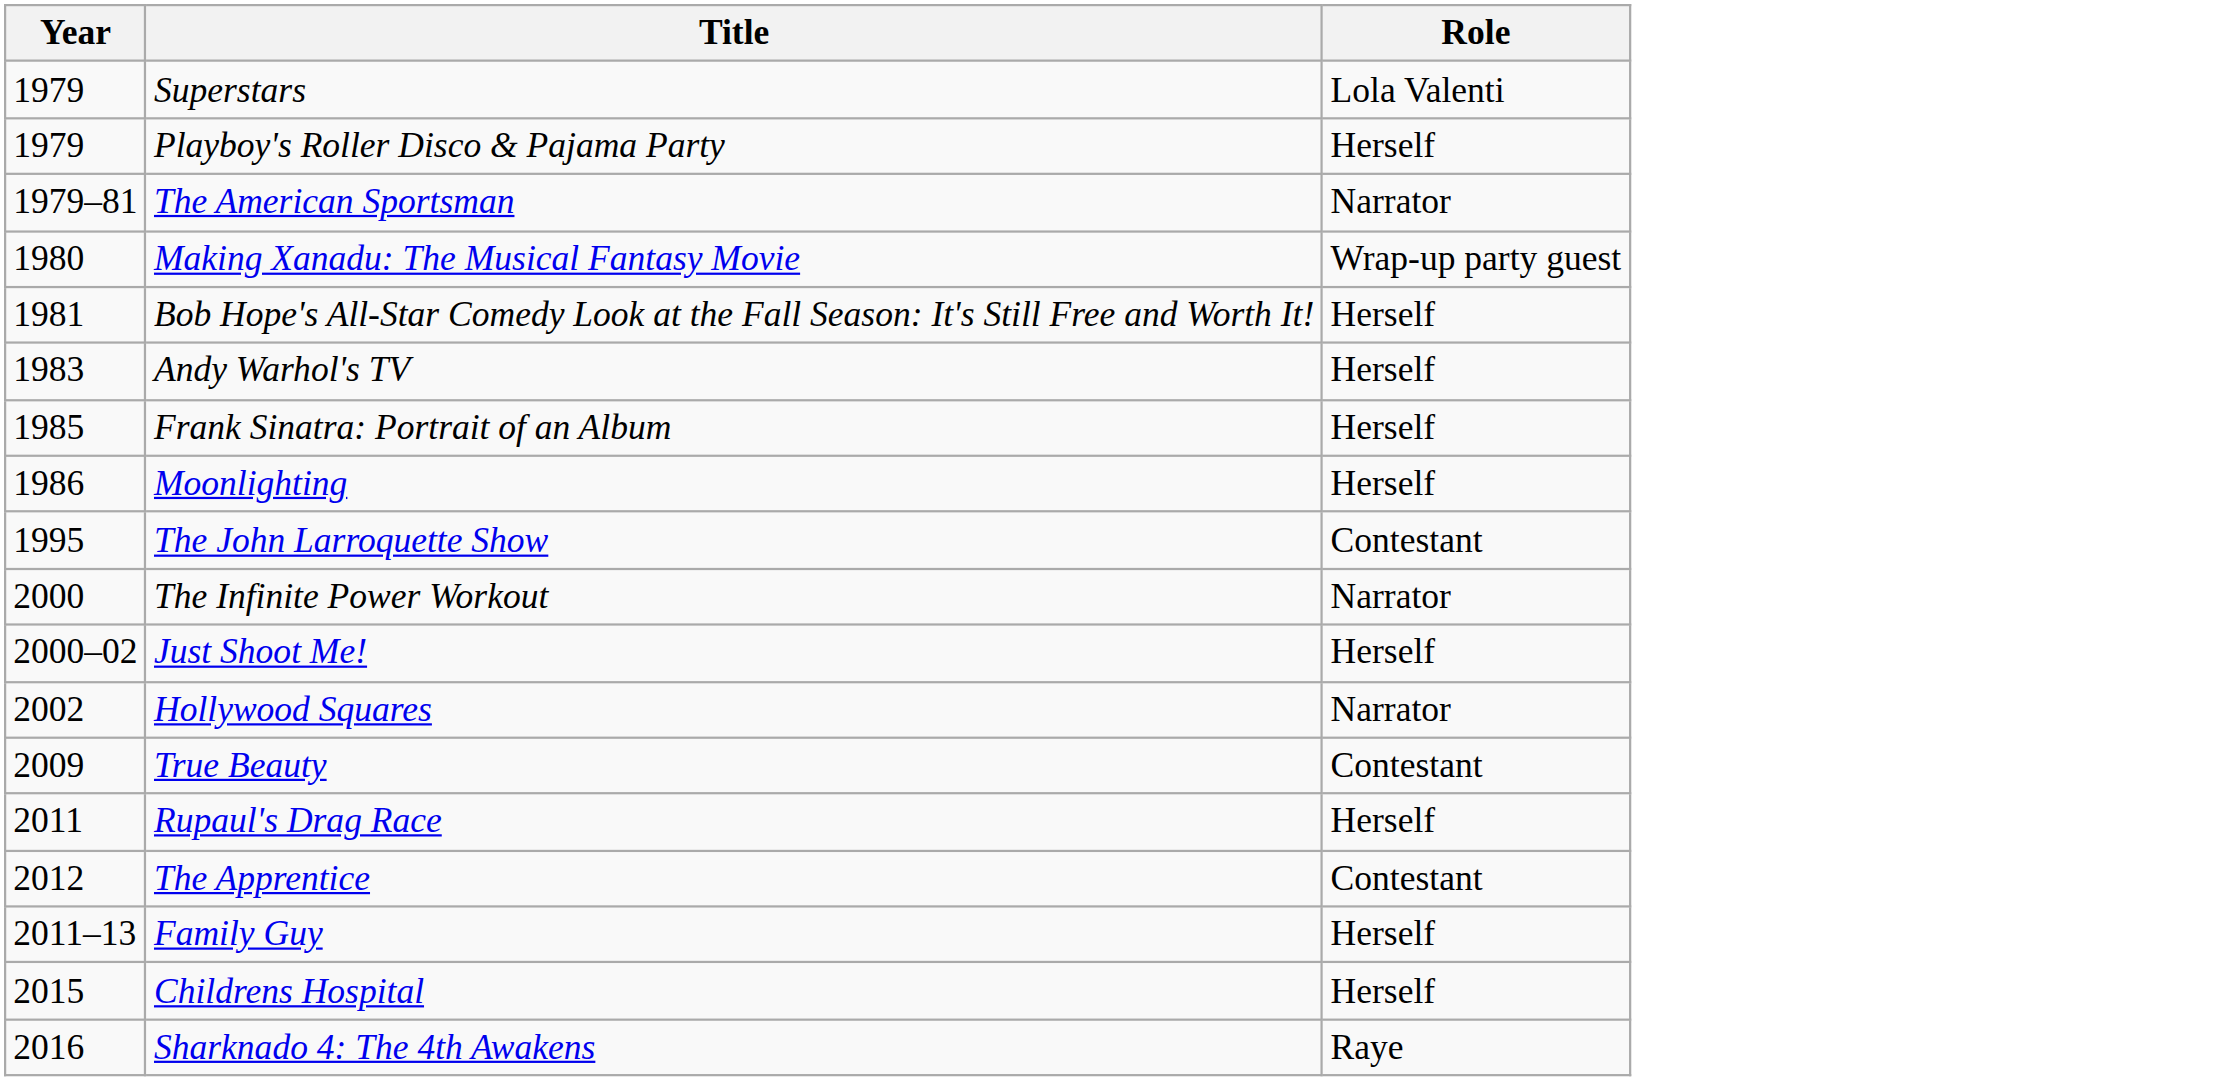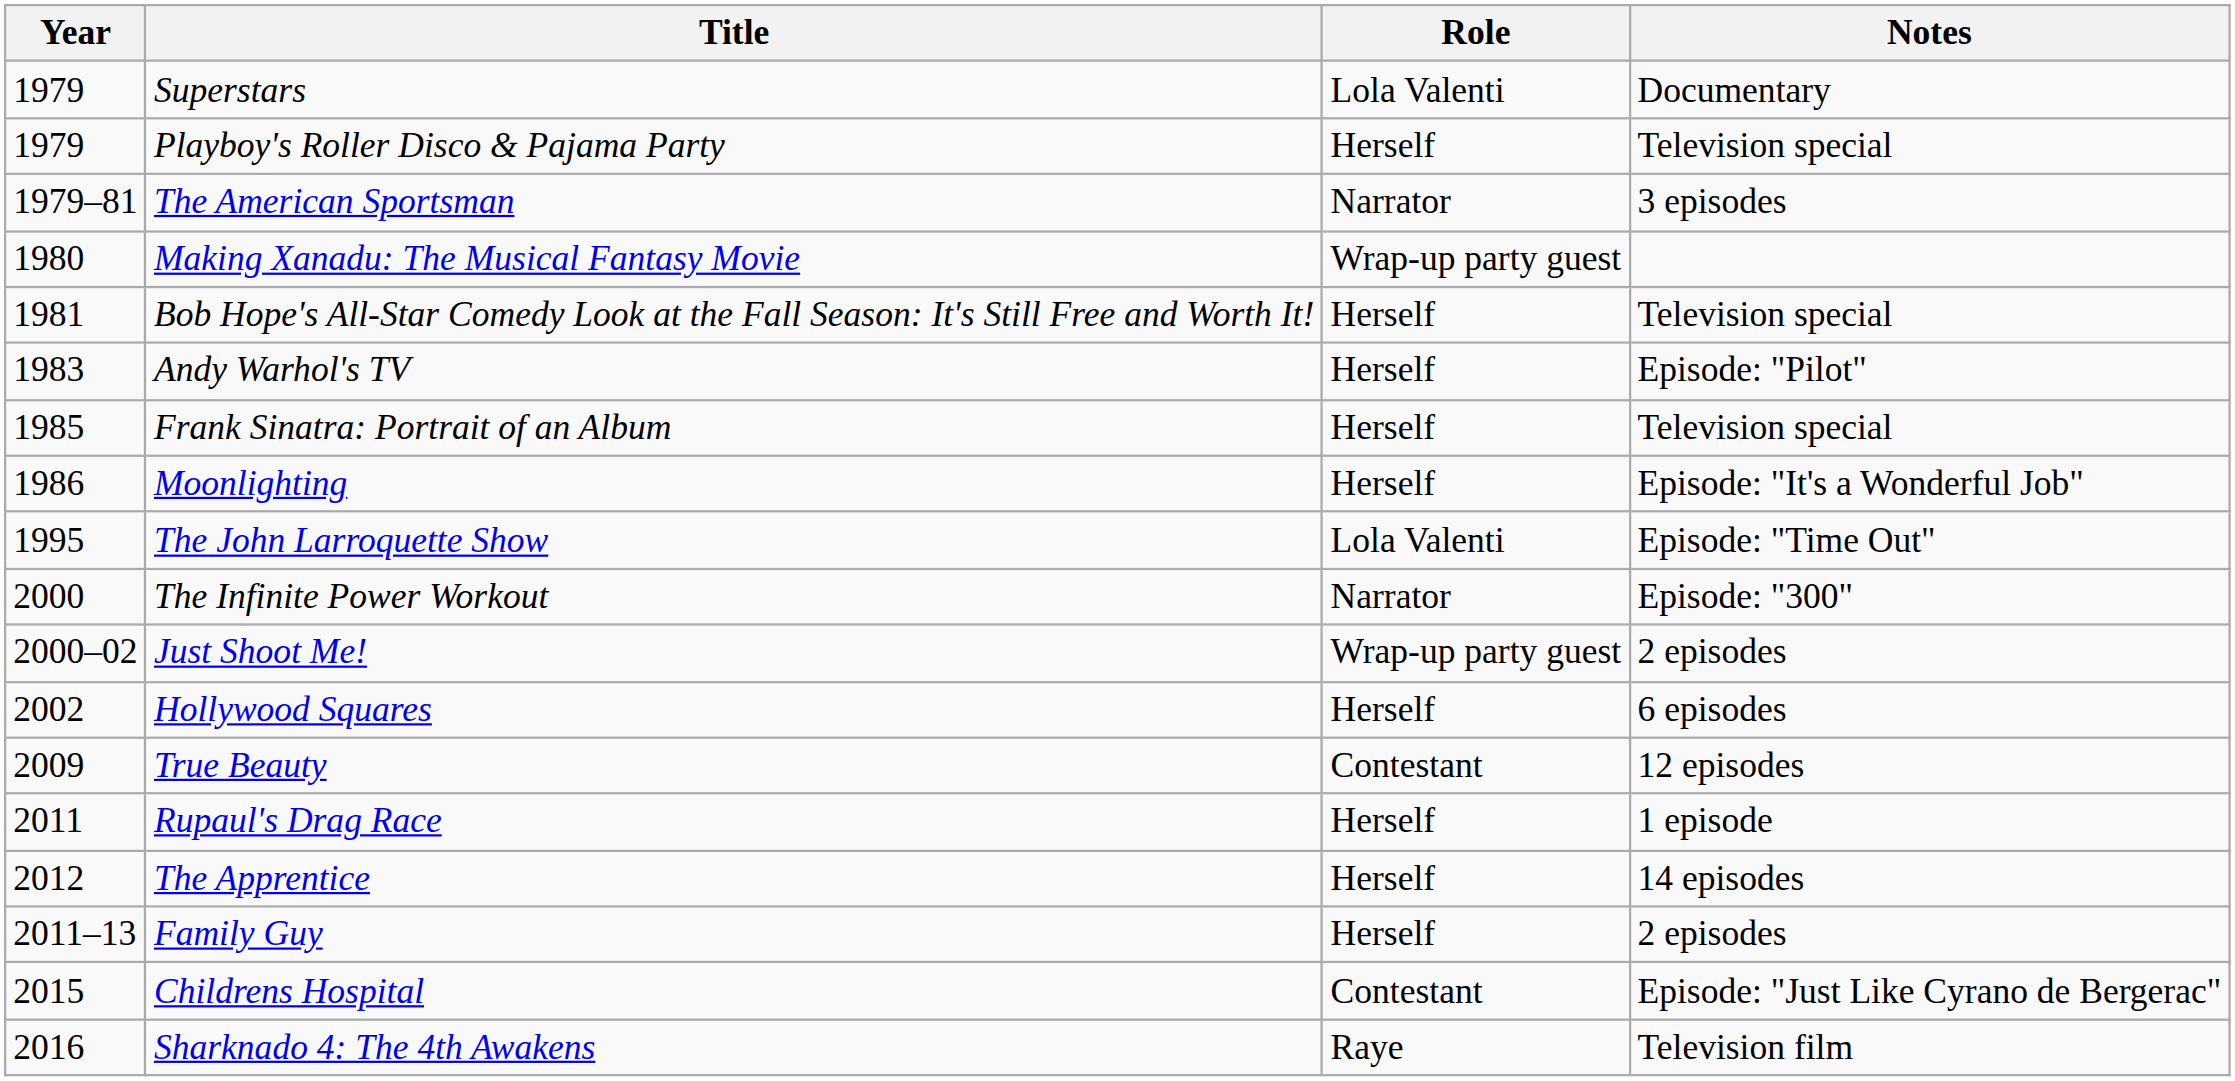 <table class="wikitable sortable">
 <tr>
 <th>Year</th>
 <th>Title</th>
 <th>Role</th>
+<th class="unsortable">Notes</th>
 </tr>
 <tr>
 <td>1979</td>
 <td><em>Superstars</em></td>
 <td>Lola Valenti</td>
+<td>Documentary</td>
 </tr>
 <tr>
 <td>1979</td>
 <td><em>Playboy's Roller Disco & Pajama Party</em></td>
 <td>Herself</td>
+<td>Television special</td>
 </tr>
 <tr>
 <td>1979–81</td>
 <td><em><a href='#'>The American Sportsman</a></em></td>
 <td>Narrator</td>
+<td>3 episodes</td>
 </tr>
 <tr>
 <td>1980</td>
 <td><em><a href='#'>Making Xanadu: The Musical Fantasy Movie</a></em></td>
 <td>Wrap-up party guest</td>
+<td></td>
 </tr>
 <tr>
 <td>1981</td>
 <td><em>Bob Hope's All-Star Comedy Look at the Fall Season: It's Still Free and Worth It!</em></td>
 <td>Herself</td>
+<td>Television special</td>
 </tr>
 <tr>
 <td>1983</td>
 <td><em>Andy Warhol's TV</em></td>
 <td>Herself</td>
+<td>Episode: "Pilot"</td>
 </tr>
 <tr>
 <td>1985</td>
 <td><em>Frank Sinatra: Portrait of an Album</em></td>
 <td>Herself</td>
+<td>Television special</td>
 </tr>
 <tr>
 <td>1986</td>
 <td><em><a href='#'>Moonlighting</a></em></td>
 <td>Herself</td>
+<td>Episode: "It's a Wonderful Job"</td>
 </tr>
 <tr>
 <td>1995</td>
 <td><em><a href='#'>The John Larroquette Show</a></em></td>
-<td>Contestant</td>
+<td>Lola Valenti</td>
+<td>Episode: "Time Out"</td>
 </tr>
 <tr>
 <td>2000</td>
 <td><em>The Infinite Power Workout</em></td>
 <td>Narrator</td>
+<td>Episode: "300"</td>
 </tr>
 <tr>
 <td>2000–02</td>
 <td><em><a href='#'>Just Shoot Me!</a></em></td>
-<td>Herself</td>
+<td>Wrap-up party guest</td>
+<td>2 episodes</td>
 </tr>
 <tr>
 <td>2002</td>
 <td><em><a href='#'>Hollywood Squares</a></em></td>
-<td>Narrator</td>
+<td>Herself</td>
+<td>6 episodes</td>
 </tr>
 <tr>
 <td>2009</td>
 <td><em><a href='#'>True Beauty</a></em></td>
 <td>Contestant</td>
+<td>12 episodes</td>
 </tr>
 <tr>
 <td>2011</td>
 <td><em><a href='#'>Rupaul's Drag Race</a></em></td>
 <td>Herself</td>
+<td>1 episode</td>
 </tr>
 <tr>
 <td>2012</td>
 <td><em><a href='#'>The Apprentice</a></em></td>
-<td>Contestant</td>
+<td>Herself</td>
+<td>14 episodes</td>
 </tr>
 <tr>
 <td>2011–13</td>
 <td><em><a href='#'>Family Guy</a></em></td>
 <td>Herself</td>
+<td>2 episodes</td>
 </tr>
 <tr>
 <td>2015</td>
 <td><em><a href='#'>Childrens Hospital</a></em></td>
-<td>Herself</td>
+<td>Contestant</td>
+<td>Episode: "Just Like Cyrano de Bergerac"</td>
 </tr>
 <tr>
 <td>2016</td>
 <td><em><a href='#'>Sharknado 4: The 4th Awakens</a></em></td>
 <td>Raye</td>
+<td>Television film</td>
 </tr>
 </table>
